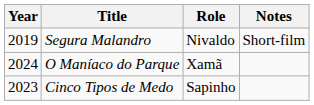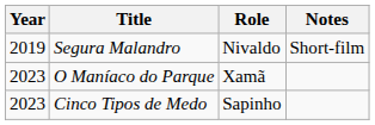 <table class="wikitable">
 <tr>
 <th>Year</th>
 <th>Title</th>
 <th>Role</th>
 <th>Notes</th>
 </tr>
 <tr>
 <td>2019</td>
 <td><em>Segura Malandro</em></td>
 <td>Nivaldo</td>
 <td>Short-film</td>
 </tr>
 <tr>
-<td>2024</td>
+<td>2023</td>
 <td><em>O Maníaco do Parque</em></td>
 <td>Xamã</td>
 <td></td>
 </tr>
 <tr>
 <td>2023</td>
 <td><em>Cinco Tipos de Medo</em></td>
 <td>Sapinho</td>
 <td></td>
 </tr>
 </table>
